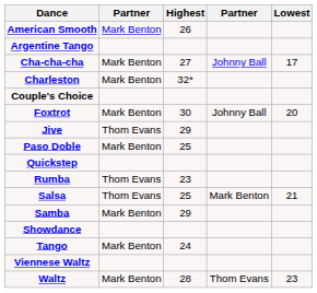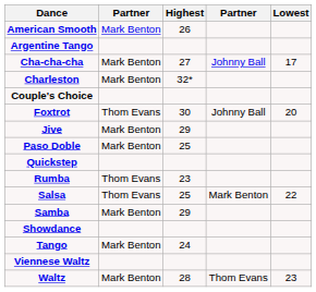 <table class="wikitable sortable collapsed">
 <tr style="text-align:Center; background:cc;">
 <th>Dance</th>
 <th>Partner</th>
 <th>Highest</th>
 <th>Partner</th>
 <th>Lowest</th>
 </tr>
 <tr style="text-align: center; background:#faf6f6">
 <td><strong><a href='#'>American Smooth</a></strong></td>
 <td><a href='#'>Mark Benton</a></td>
 <td>26</td>
 <td></td>
 <td></td>
 </tr>
 <tr style="text-align: center; background:#faf6f6">
 <td><strong><a href='#'>Argentine Tango</a></strong></td>
 <td></td>
 <td></td>
 <td></td>
 <td></td>
 </tr>
 <tr style="text-align: center; background:#faf6f6">
 <td><strong><a href='#'>Cha-cha-cha</a></strong></td>
 <td>Mark Benton</td>
 <td>27</td>
 <td><a href='#'>Johnny Ball</a></td>
 <td>17</td>
 </tr>
 <tr style="text-align: center; background:#faf6f6">
 <td><strong><a href='#'>Charleston</a></strong></td>
 <td>Mark Benton</td>
 <td>32*</td>
 <td></td>
 <td></td>
 </tr>
 <tr style="text-align: center; background:#faf6f6">
 <td><strong>Couple's Choice</strong></td>
 <td></td>
 <td></td>
 <td></td>
 <td></td>
 </tr>
 <tr style="text-align: center; background:#faf6f6">
 <td><strong><a href='#'>Foxtrot</a></strong></td>
-<td>Mark Benton</td>
+<td>Thom Evans</td>
 <td>30</td>
 <td>Johnny Ball</td>
 <td>20</td>
 </tr>
 <tr style="text-align: center; background:#faf6f6">
 <td><strong><a href='#'>Jive</a></strong></td>
-<td>Thom Evans</td>
+<td>Mark Benton</td>
 <td>29</td>
 <td></td>
 <td></td>
 </tr>
 <tr style="text-align: center; background:#faf6f6">
 <td><strong><a href='#'>Paso Doble</a></strong></td>
 <td>Mark Benton</td>
 <td>25</td>
 <td></td>
 <td></td>
 </tr>
 <tr style="text-align: center; background:#faf6f6">
 <td><strong><a href='#'>Quickstep</a></strong></td>
 <td></td>
 <td></td>
 <td></td>
 <td></td>
 </tr>
 <tr style="text-align: center; background:#faf6f6">
 <td><strong><a href='#'>Rumba</a></strong></td>
 <td>Thom Evans</td>
 <td>23</td>
 <td></td>
 <td></td>
 </tr>
 <tr style="text-align: center; background:#faf6f6">
 <td><strong><a href='#'>Salsa</a></strong></td>
 <td>Thom Evans</td>
 <td>25</td>
 <td>Mark Benton</td>
-<td>21</td>
+<td>22</td>
 </tr>
 <tr style="text-align: center; background:#faf6f6">
 <td><strong><a href='#'>Samba</a></strong></td>
 <td>Mark Benton</td>
 <td>29</td>
 <td></td>
 <td></td>
 </tr>
 <tr style="text-align: center; background:#faf6f6">
 <td><strong><a href='#'>Showdance</a></strong></td>
 <td></td>
 <td></td>
 <td></td>
 <td></td>
 </tr>
 <tr style="text-align: center; background:#faf6f6">
 <td><strong><a href='#'>Tango</a></strong></td>
 <td>Mark Benton</td>
 <td>24</td>
 <td></td>
 <td></td>
 </tr>
 <tr style="text-align: center; background:#faf6f6">
 <td><strong><a href='#'>Viennese Waltz</a></strong></td>
 <td></td>
 <td></td>
 <td></td>
 <td></td>
 </tr>
 <tr style="text-align: center; background:#faf6f6">
 <td><strong><a href='#'>Waltz</a></strong></td>
 <td>Mark Benton</td>
 <td>28</td>
 <td>Thom Evans</td>
 <td>23</td>
 </tr>
 </table>
